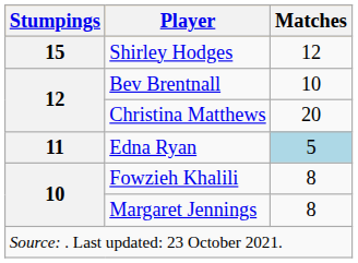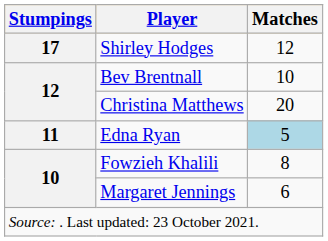 <table class="wikitable">
 <tr bgcolor=#ffcc66>
 <th><a href='#'>Stumpings</a></th>
 <th><a href='#'>Player</a></th>
 <th>Matches</th>
 </tr>
 <tr>
-<th>15</th>
+<th>17</th>
 <td> <a href='#'>Shirley Hodges</a></td>
 <td align="center">12</td>
 </tr>
 <tr>
 <th rowspan=2 valign="middle">12</th>
 <td> <a href='#'>Bev Brentnall</a></td>
 <td align="center">10</td>
 </tr>
 <tr>
 <td> <a href='#'>Christina Matthews</a></td>
 <td align="center">20</td>
 </tr>
 <tr>
 <th>11</th>
 <td> <a href='#'>Edna Ryan</a></td>
 <td align="center" style="background: lightblue;">5</td>
 </tr>
 <tr>
 <th rowspan=2 valign="middle">10</th>
 <td> <a href='#'>Fowzieh Khalili</a></td>
 <td align="center">8</td>
 </tr>
 <tr>
 <td> <a href='#'>Margaret Jennings</a></td>
-<td align="center">8</td>
+<td align="center">6</td>
 </tr>
 <tr>
 <td colspan=4><small><em>Source: </em>. Last updated: 23 October 2021.</small></td>
 </tr>
 </table>
